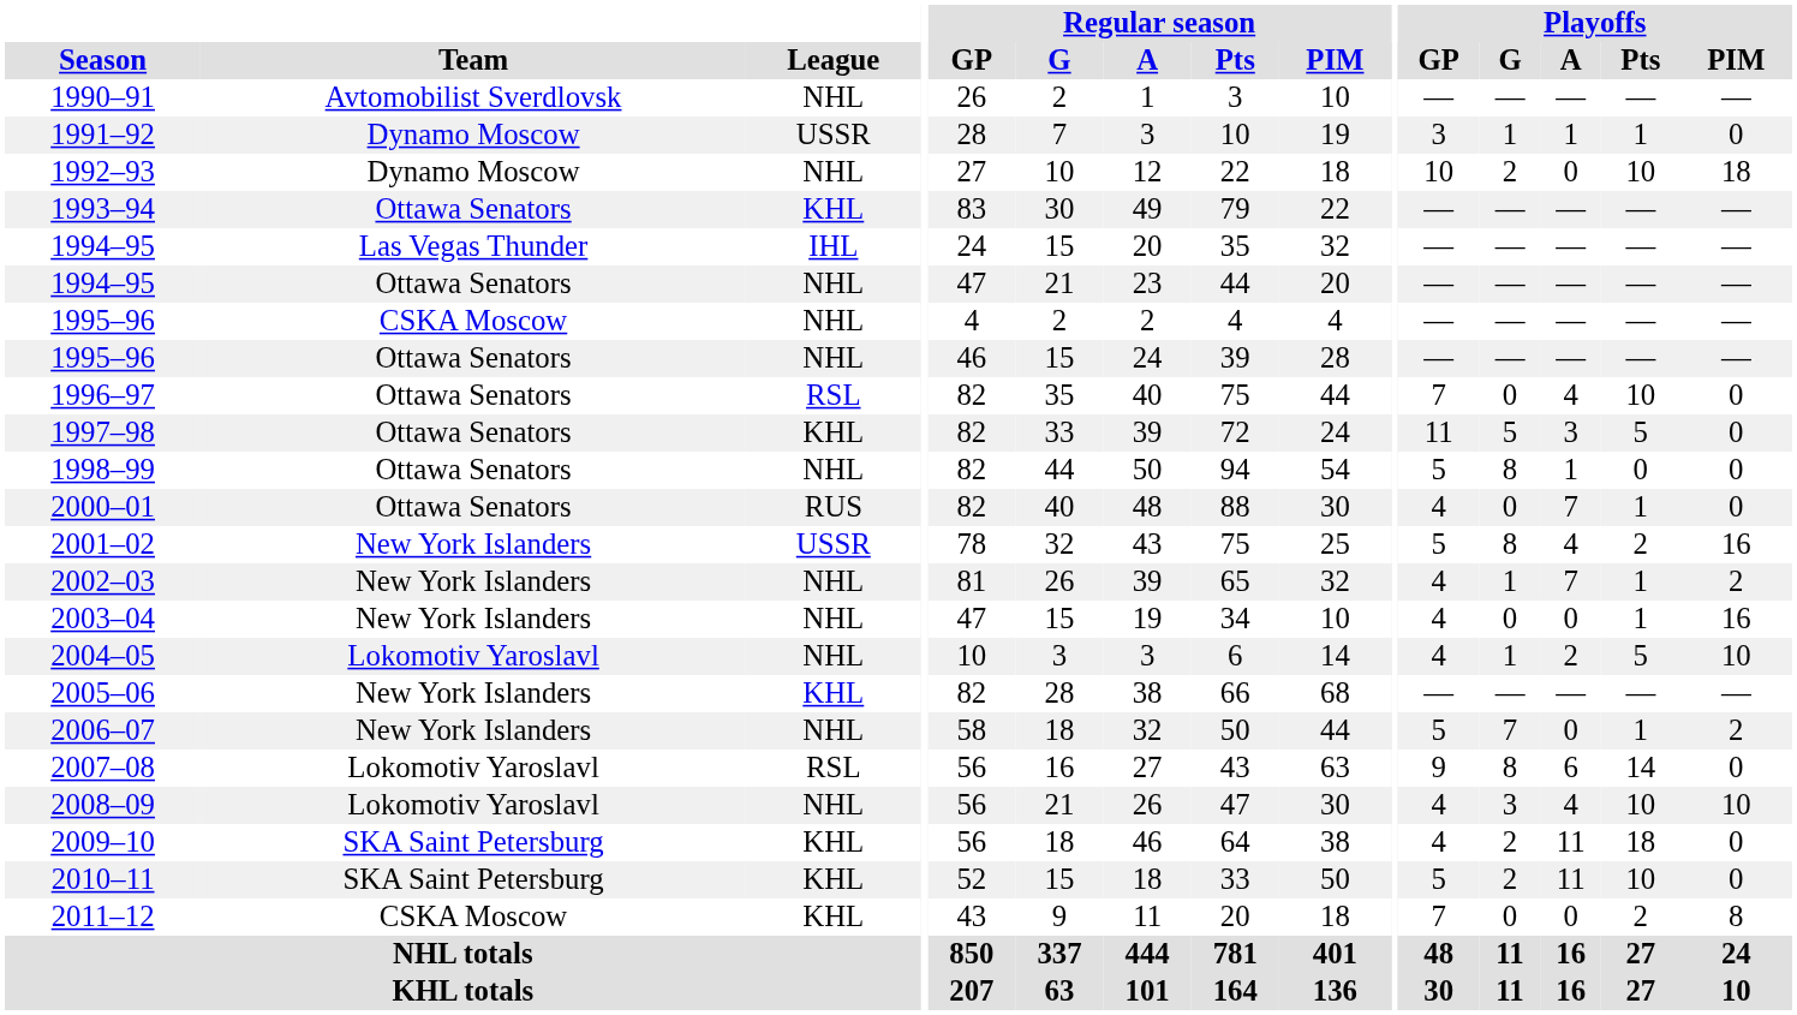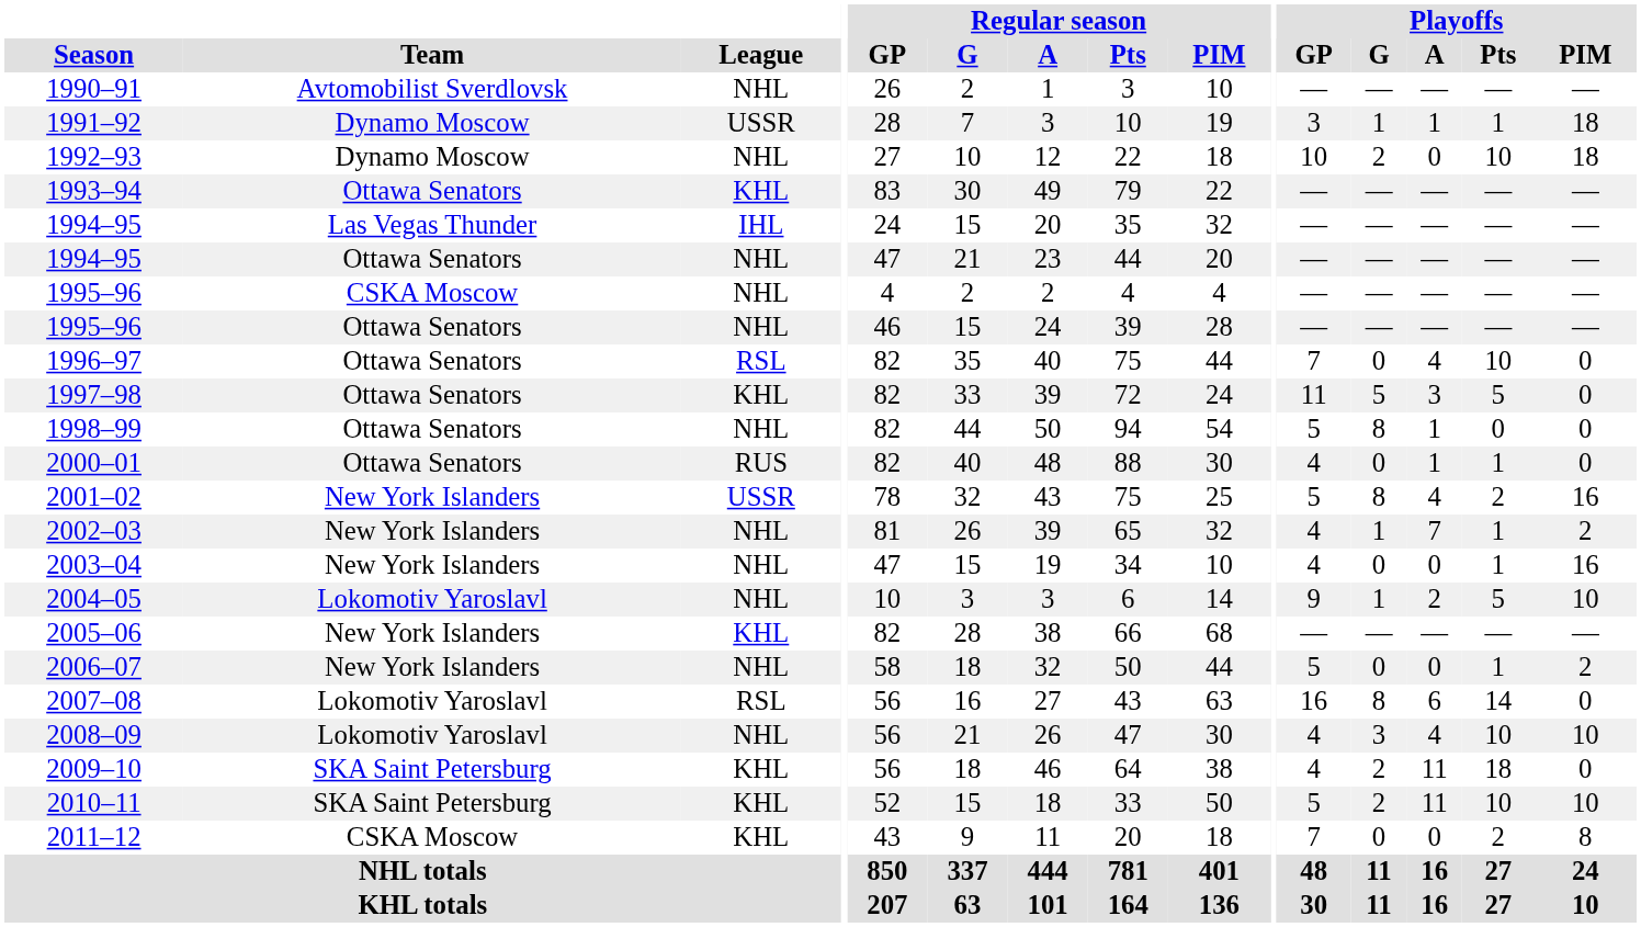 <table border="0" cellpadding="1" cellspacing="0" style="text-align:center; width:60em">
 <tr bgcolor="#e0e0e0">
 <th colspan="3" bgcolor="#ffffff"></th>
 <th rowspan="100" bgcolor="#ffffff"></th>
 <th colspan="5"><a href='#'>Regular season</a></th>
 <th rowspan="100" bgcolor="#ffffff"></th>
 <th colspan="5"><a href='#'>Playoffs</a></th>
 </tr>
 <tr bgcolor="#e0e0e0">
 <th><a href='#'>Season</a></th>
 <th>Team</th>
 <th>League</th>
 <th>GP</th>
 <th><a href='#'>G</a></th>
 <th><a href='#'>A</a></th>
 <th><a href='#'>Pts</a></th>
 <th><a href='#'>PIM</a></th>
 <th>GP</th>
 <th>G</th>
 <th>A</th>
 <th>Pts</th>
 <th>PIM</th>
 </tr>
 <tr>
 <td><a href='#'>1990–91</a></td>
 <td><a href='#'>Avtomobilist Sverdlovsk</a></td>
 <td>NHL</td>
 <td>26</td>
 <td>2</td>
 <td>1</td>
 <td>3</td>
 <td>10</td>
 <td>—</td>
 <td>—</td>
 <td>—</td>
 <td>—</td>
 <td>—</td>
 </tr>
 <tr bgcolor="#f0f0f0">
 <td><a href='#'>1991–92</a></td>
 <td><a href='#'>Dynamo Moscow</a></td>
 <td>USSR</td>
 <td>28</td>
 <td>7</td>
 <td>3</td>
 <td>10</td>
 <td>19</td>
 <td>3</td>
 <td>1</td>
 <td>1</td>
 <td>1</td>
-<td>0</td>
+<td>18</td>
 </tr>
 <tr>
 <td><a href='#'>1992–93</a></td>
 <td>Dynamo Moscow</td>
 <td>NHL</td>
 <td>27</td>
 <td>10</td>
 <td>12</td>
 <td>22</td>
 <td>18</td>
 <td>10</td>
 <td>2</td>
 <td>0</td>
 <td>10</td>
 <td>18</td>
 </tr>
 <tr bgcolor="#f0f0f0">
 <td><a href='#'>1993–94</a></td>
 <td><a href='#'>Ottawa Senators</a></td>
 <td><a href='#'>KHL</a></td>
 <td>83</td>
 <td>30</td>
 <td>49</td>
 <td>79</td>
 <td>22</td>
 <td>—</td>
 <td>—</td>
 <td>—</td>
 <td>—</td>
 <td>—</td>
 </tr>
 <tr>
 <td><a href='#'>1994–95</a></td>
 <td><a href='#'>Las Vegas Thunder</a></td>
 <td><a href='#'>IHL</a></td>
 <td>24</td>
 <td>15</td>
 <td>20</td>
 <td>35</td>
 <td>32</td>
 <td>—</td>
 <td>—</td>
 <td>—</td>
 <td>—</td>
 <td>—</td>
 </tr>
 <tr bgcolor="#f0f0f0">
 <td><a href='#'>1994–95</a></td>
 <td>Ottawa Senators</td>
 <td>NHL</td>
 <td>47</td>
 <td>21</td>
 <td>23</td>
 <td>44</td>
 <td>20</td>
 <td>—</td>
 <td>—</td>
 <td>—</td>
 <td>—</td>
 <td>—</td>
 </tr>
 <tr>
 <td><a href='#'>1995–96</a></td>
 <td><a href='#'>CSKA Moscow</a></td>
 <td>NHL</td>
 <td>4</td>
 <td>2</td>
 <td>2</td>
 <td>4</td>
 <td>4</td>
 <td>—</td>
 <td>—</td>
 <td>—</td>
 <td>—</td>
 <td>—</td>
 </tr>
 <tr bgcolor="#f0f0f0">
 <td><a href='#'>1995–96</a></td>
 <td>Ottawa Senators</td>
 <td>NHL</td>
 <td>46</td>
 <td>15</td>
 <td>24</td>
 <td>39</td>
 <td>28</td>
 <td>—</td>
 <td>—</td>
 <td>—</td>
 <td>—</td>
 <td>—</td>
 </tr>
 <tr>
 <td><a href='#'>1996–97</a></td>
 <td>Ottawa Senators</td>
 <td><a href='#'>RSL</a></td>
 <td>82</td>
 <td>35</td>
 <td>40</td>
 <td>75</td>
 <td>44</td>
 <td>7</td>
 <td>0</td>
 <td>4</td>
 <td>10</td>
 <td>0</td>
 </tr>
 <tr bgcolor="#f0f0f0">
 <td><a href='#'>1997–98</a></td>
 <td>Ottawa Senators</td>
 <td>KHL</td>
 <td>82</td>
 <td>33</td>
 <td>39</td>
 <td>72</td>
 <td>24</td>
 <td>11</td>
 <td>5</td>
 <td>3</td>
 <td>5</td>
 <td>0</td>
 </tr>
 <tr>
 <td><a href='#'>1998–99</a></td>
 <td>Ottawa Senators</td>
 <td>NHL</td>
 <td>82</td>
 <td>44</td>
 <td>50</td>
 <td>94</td>
 <td>54</td>
 <td>5</td>
 <td>8</td>
 <td>1</td>
 <td>0</td>
 <td>0</td>
 </tr>
 <tr bgcolor="#f0f0f0">
 <td><a href='#'>2000–01</a></td>
 <td>Ottawa Senators</td>
 <td>RUS</td>
 <td>82</td>
 <td>40</td>
 <td>48</td>
 <td>88</td>
 <td>30</td>
 <td>4</td>
 <td>0</td>
-<td>7</td>
+<td>1</td>
 <td>1</td>
 <td>0</td>
 </tr>
 <tr>
 <td><a href='#'>2001–02</a></td>
 <td><a href='#'>New York Islanders</a></td>
 <td><a href='#'>USSR</a></td>
 <td>78</td>
 <td>32</td>
 <td>43</td>
 <td>75</td>
 <td>25</td>
 <td>5</td>
 <td>8</td>
 <td>4</td>
 <td>2</td>
 <td>16</td>
 </tr>
 <tr bgcolor="#f0f0f0">
 <td><a href='#'>2002–03</a></td>
 <td>New York Islanders</td>
 <td>NHL</td>
 <td>81</td>
 <td>26</td>
 <td>39</td>
 <td>65</td>
 <td>32</td>
 <td>4</td>
 <td>1</td>
 <td>7</td>
 <td>1</td>
 <td>2</td>
 </tr>
 <tr>
 <td><a href='#'>2003–04</a></td>
 <td>New York Islanders</td>
 <td>NHL</td>
 <td>47</td>
 <td>15</td>
 <td>19</td>
 <td>34</td>
 <td>10</td>
 <td>4</td>
 <td>0</td>
 <td>0</td>
 <td>1</td>
 <td>16</td>
 </tr>
 <tr bgcolor="#f0f0f0">
 <td><a href='#'>2004–05</a></td>
 <td><a href='#'>Lokomotiv Yaroslavl</a></td>
 <td>NHL</td>
 <td>10</td>
 <td>3</td>
 <td>3</td>
 <td>6</td>
 <td>14</td>
-<td>4</td>
+<td>9</td>
 <td>1</td>
 <td>2</td>
 <td>5</td>
 <td>10</td>
 </tr>
 <tr>
 <td><a href='#'>2005–06</a></td>
 <td>New York Islanders</td>
 <td><a href='#'>KHL</a></td>
 <td>82</td>
 <td>28</td>
 <td>38</td>
 <td>66</td>
 <td>68</td>
 <td>—</td>
 <td>—</td>
 <td>—</td>
 <td>—</td>
 <td>—</td>
 </tr>
 <tr bgcolor="#f0f0f0">
 <td><a href='#'>2006–07</a></td>
 <td>New York Islanders</td>
 <td>NHL</td>
 <td>58</td>
 <td>18</td>
 <td>32</td>
 <td>50</td>
 <td>44</td>
 <td>5</td>
-<td>7</td>
+<td>0</td>
 <td>0</td>
 <td>1</td>
 <td>2</td>
 </tr>
 <tr>
 <td><a href='#'>2007–08</a></td>
 <td>Lokomotiv Yaroslavl</td>
 <td>RSL</td>
 <td>56</td>
 <td>16</td>
 <td>27</td>
 <td>43</td>
 <td>63</td>
-<td>9</td>
+<td>16</td>
 <td>8</td>
 <td>6</td>
 <td>14</td>
 <td>0</td>
 </tr>
 <tr bgcolor="#f0f0f0">
 <td><a href='#'>2008–09</a></td>
 <td>Lokomotiv Yaroslavl</td>
 <td>NHL</td>
 <td>56</td>
 <td>21</td>
 <td>26</td>
 <td>47</td>
 <td>30</td>
 <td>4</td>
 <td>3</td>
 <td>4</td>
 <td>10</td>
 <td>10</td>
 </tr>
 <tr>
 <td><a href='#'>2009–10</a></td>
 <td><a href='#'>SKA Saint Petersburg</a></td>
 <td>KHL</td>
 <td>56</td>
 <td>18</td>
 <td>46</td>
 <td>64</td>
 <td>38</td>
 <td>4</td>
 <td>2</td>
 <td>11</td>
 <td>18</td>
 <td>0</td>
 </tr>
 <tr bgcolor="#f0f0f0">
 <td><a href='#'>2010–11</a></td>
 <td>SKA Saint Petersburg</td>
 <td>KHL</td>
 <td>52</td>
 <td>15</td>
 <td>18</td>
 <td>33</td>
 <td>50</td>
 <td>5</td>
 <td>2</td>
 <td>11</td>
 <td>10</td>
-<td>0</td>
+<td>10</td>
 </tr>
 <tr>
 <td><a href='#'>2011–12</a></td>
 <td>CSKA Moscow</td>
 <td>KHL</td>
 <td>43</td>
 <td>9</td>
 <td>11</td>
 <td>20</td>
 <td>18</td>
 <td>7</td>
 <td>0</td>
 <td>0</td>
 <td>2</td>
 <td>8</td>
 </tr>
 <tr bgcolor="#e0e0e0">
 <th colspan="3">NHL totals</th>
 <th>850</th>
 <th>337</th>
 <th>444</th>
 <th>781</th>
 <th>401</th>
 <th>48</th>
 <th>11</th>
 <th>16</th>
 <th>27</th>
 <th>24</th>
 </tr>
 <tr bgcolor="#e0e0e0">
 <th colspan="3">KHL totals</th>
 <th>207</th>
 <th>63</th>
 <th>101</th>
 <th>164</th>
 <th>136</th>
 <th>30</th>
 <th>11</th>
 <th>16</th>
 <th>27</th>
 <th>10</th>
 </tr>
 </table>
